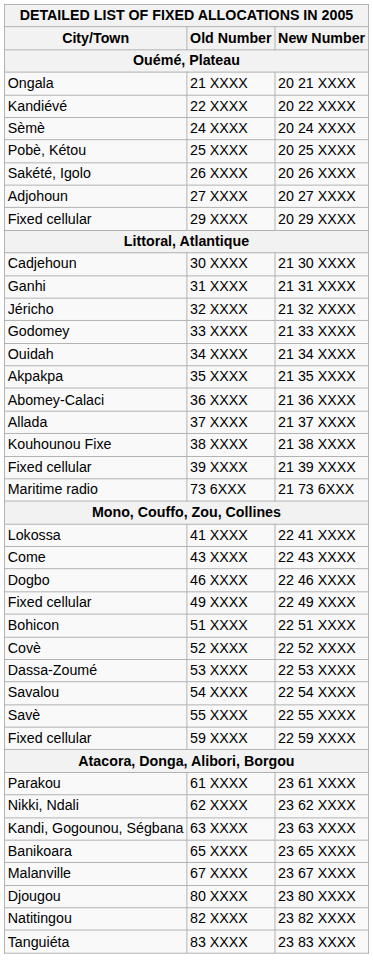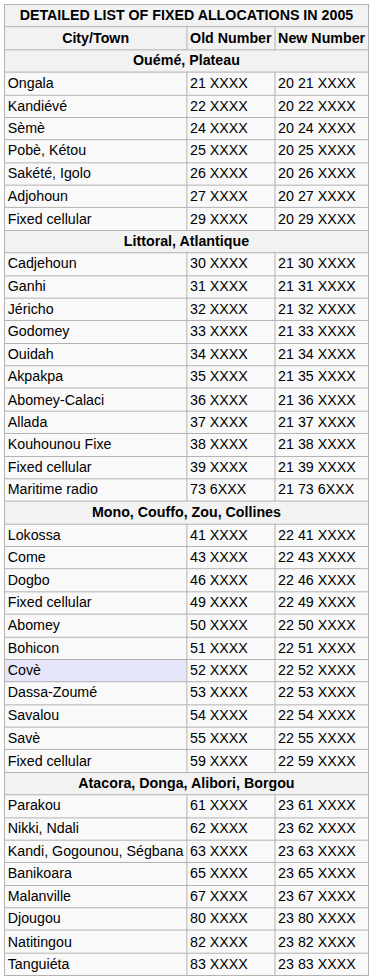 <table class="wikitable" border=1>
 <tr>
 <th colspan="3">DETAILED LIST OF FIXED ALLOCATIONS IN 2005</th>
 </tr>
 <tr>
 <th>City/Town</th>
 <th>Old Number</th>
 <th>New Number</th>
 </tr>
 <tr>
 <th colspan="3">Ouémé, Plateau</th>
 </tr>
 <tr>
 <td>Ongala</td>
 <td>21 XXXX</td>
 <td>20 21 XXXX</td>
 </tr>
 <tr>
 <td>Kandiévé</td>
 <td>22 XXXX</td>
 <td>20 22 XXXX</td>
 </tr>
 <tr>
 <td>Sèmè</td>
 <td>24 XXXX</td>
 <td>20 24 XXXX</td>
 </tr>
 <tr>
 <td>Pobè, Kétou</td>
 <td>25 XXXX</td>
 <td>20 25 XXXX</td>
 </tr>
 <tr>
 <td>Sakété, Igolo</td>
 <td>26 XXXX</td>
 <td>20 26 XXXX</td>
 </tr>
 <tr>
 <td>Adjohoun</td>
 <td>27 XXXX</td>
 <td>20 27 XXXX</td>
 </tr>
 <tr>
 <td>Fixed cellular</td>
 <td>29 XXXX</td>
 <td>20 29 XXXX</td>
 </tr>
 <tr>
 <th colspan="3">Littoral, Atlantique</th>
 </tr>
 <tr>
 <td>Cadjehoun</td>
 <td>30 XXXX</td>
 <td>21 30 XXXX</td>
 </tr>
 <tr>
 <td>Ganhi</td>
 <td>31 XXXX</td>
 <td>21 31 XXXX</td>
 </tr>
 <tr>
 <td>Jéricho</td>
 <td>32 XXXX</td>
 <td>21 32 XXXX</td>
 </tr>
 <tr>
 <td>Godomey</td>
 <td>33 XXXX</td>
 <td>21 33 XXXX</td>
 </tr>
 <tr>
 <td>Ouidah</td>
 <td>34 XXXX</td>
 <td>21 34 XXXX</td>
 </tr>
 <tr>
 <td>Akpakpa</td>
 <td>35 XXXX</td>
 <td>21 35 XXXX</td>
 </tr>
 <tr>
 <td>Abomey-Calaci</td>
 <td>36 XXXX</td>
 <td>21 36 XXXX</td>
 </tr>
 <tr>
 <td>Allada</td>
 <td>37 XXXX</td>
 <td>21 37 XXXX</td>
 </tr>
 <tr>
 <td>Kouhounou Fixe</td>
 <td>38 XXXX</td>
 <td>21 38 XXXX</td>
 </tr>
 <tr>
 <td>Fixed cellular</td>
 <td>39 XXXX</td>
 <td>21 39 XXXX</td>
 </tr>
 <tr>
 <td>Maritime radio</td>
 <td>73 6XXX</td>
 <td>21 73 6XXX</td>
 </tr>
 <tr>
 <th colspan="3">Mono, Couffo, Zou, Collines</th>
 </tr>
 <tr>
 <td>Lokossa</td>
 <td>41 XXXX</td>
 <td>22 41 XXXX</td>
 </tr>
 <tr>
 <td>Come</td>
 <td>43 XXXX</td>
 <td>22 43 XXXX</td>
 </tr>
 <tr>
 <td>Dogbo</td>
 <td>46 XXXX</td>
 <td>22 46 XXXX</td>
 </tr>
 <tr>
 <td>Fixed cellular</td>
 <td>49 XXXX</td>
 <td>22 49 XXXX</td>
 </tr>
 <tr>
+<td>Abomey</td>
+<td>50 XXXX</td>
+<td>22 50 XXXX</td>
+</tr>
+<tr>
 <td>Bohicon</td>
 <td>51 XXXX</td>
 <td>22 51 XXXX</td>
 </tr>
 <tr>
-<td>Covè</td>
+<td style="background: lavender;">Covè</td>
 <td>52 XXXX</td>
 <td>22 52 XXXX</td>
 </tr>
 <tr>
 <td>Dassa-Zoumé</td>
 <td>53 XXXX</td>
 <td>22 53 XXXX</td>
 </tr>
 <tr>
 <td>Savalou</td>
 <td>54 XXXX</td>
 <td>22 54 XXXX</td>
 </tr>
 <tr>
 <td>Savè</td>
 <td>55 XXXX</td>
 <td>22 55 XXXX</td>
 </tr>
 <tr>
 <td>Fixed cellular</td>
 <td>59 XXXX</td>
 <td>22 59 XXXX</td>
 </tr>
 <tr>
 <th colspan="3">Atacora, Donga, Alibori, Borgou</th>
 </tr>
 <tr>
 <td>Parakou</td>
 <td>61 XXXX</td>
 <td>23 61 XXXX</td>
 </tr>
 <tr>
 <td>Nikki, Ndali</td>
 <td>62 XXXX</td>
 <td>23 62 XXXX</td>
 </tr>
 <tr>
 <td>Kandi, Gogounou, Ségbana</td>
 <td>63 XXXX</td>
 <td>23 63 XXXX</td>
 </tr>
 <tr>
 <td>Banikoara</td>
 <td>65 XXXX</td>
 <td>23 65 XXXX</td>
 </tr>
 <tr>
 <td>Malanville</td>
 <td>67 XXXX</td>
 <td>23 67 XXXX</td>
 </tr>
 <tr>
 <td>Djougou</td>
 <td>80 XXXX</td>
 <td>23 80 XXXX</td>
 </tr>
 <tr>
 <td>Natitingou</td>
 <td>82 XXXX</td>
 <td>23 82 XXXX</td>
 </tr>
 <tr>
 <td>Tanguiéta</td>
 <td>83 XXXX</td>
 <td>23 83 XXXX</td>
 </tr>
 </table>
